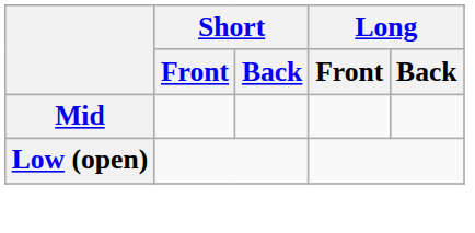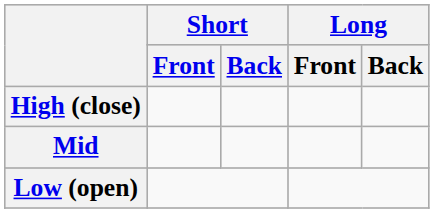 <table class="wikitable" style="text-align:center">
 <tr>
 <th rowspan=2></th>
 <th colspan=2><a href='#'>Short</a></th>
 <th colspan=2><a href='#'>Long</a></th>
 </tr>
 <tr>
 <th><a href='#'>Front</a></th>
 <th><a href='#'>Back</a></th>
 <th>Front</th>
 <th>Back</th>
+</tr>
+<tr>
+<th><a href='#'>High</a> (close)</th>
+<td></td>
+<td></td>
+<td></td>
+<td></td>
 </tr>
 <tr>
 <th><a href='#'>Mid</a></th>
 <td></td>
 <td></td>
 <td></td>
 <td></td>
 </tr>
 <tr>
 <th><a href='#'>Low</a> (open)</th>
 <td colspan=2></td>
 <td colspan=2></td>
 </tr>
 </table>
